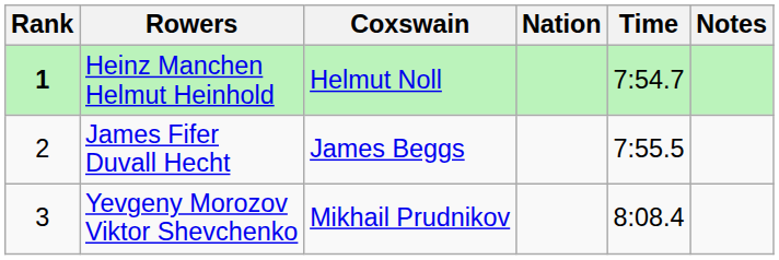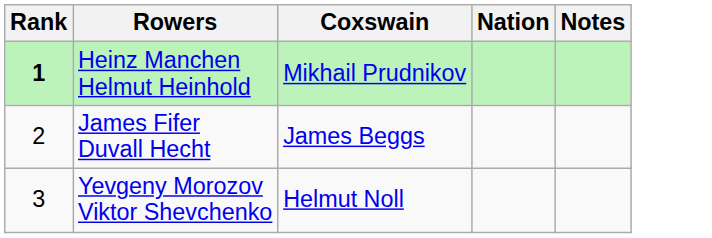 <table class="wikitable sortable" style="text-align:center">
 <tr>
 <th>Rank</th>
 <th>Rowers</th>
 <th>Coxswain</th>
 <th>Nation</th>
-<th>Time</th>
 <th>Notes</th>
 </tr>
 <tr bgcolor=bbf3bb>
 <td><strong>1</strong></td>
 <td align=left><a href='#'>Heinz Manchen</a><br><a href='#'>Helmut Heinhold</a></td>
-<td align=left><a href='#'>Helmut Noll</a></td>
+<td align=left><a href='#'>Mikhail Prudnikov</a></td>
 <td align=left></td>
-<td>7:54.7</td>
 <td></td>
 </tr>
 <tr>
 <td>2</td>
 <td align=left><a href='#'>James Fifer</a><br><a href='#'>Duvall Hecht</a></td>
 <td align=left><a href='#'>James Beggs</a></td>
 <td align=left></td>
-<td>7:55.5</td>
 <td></td>
 </tr>
 <tr>
 <td>3</td>
 <td align=left><a href='#'>Yevgeny Morozov</a><br><a href='#'>Viktor Shevchenko</a></td>
-<td align=left><a href='#'>Mikhail Prudnikov</a></td>
+<td align=left><a href='#'>Helmut Noll</a></td>
 <td align=left></td>
-<td>8:08.4</td>
 <td></td>
 </tr>
 </table>
